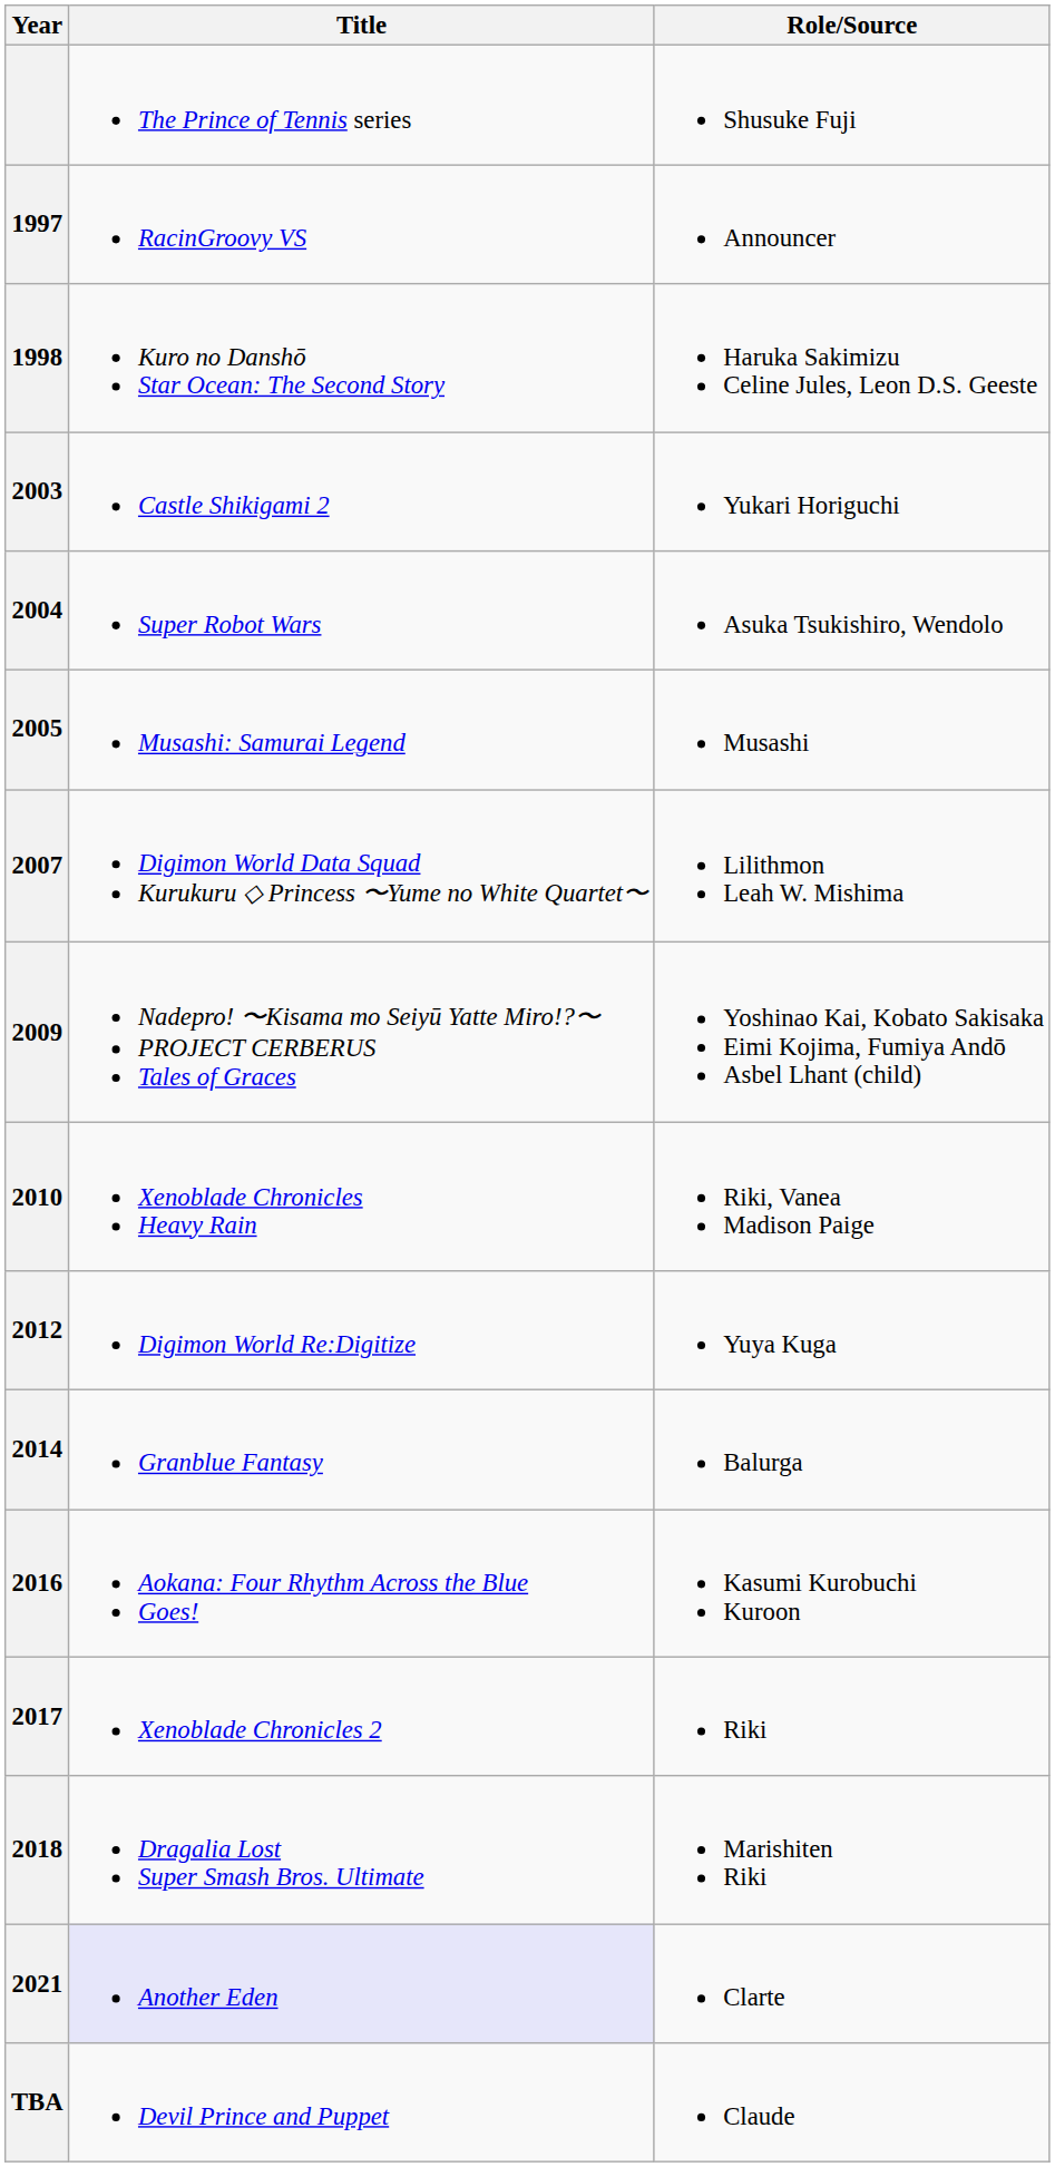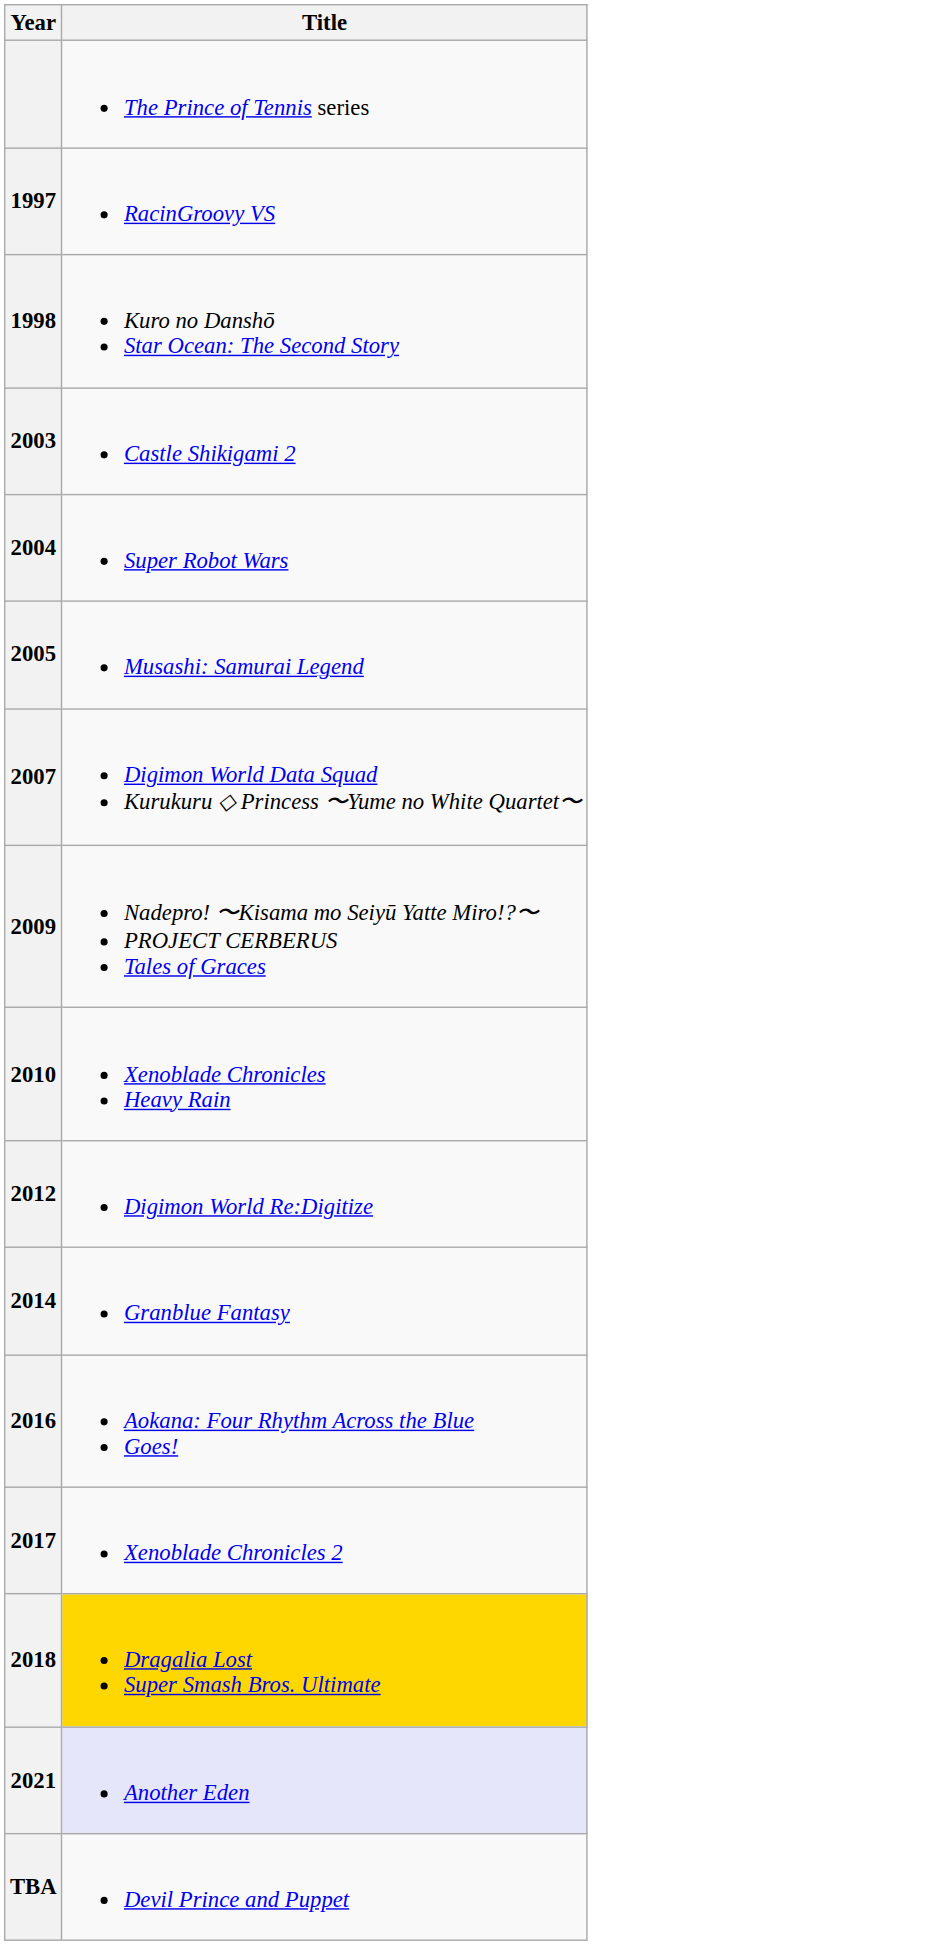 <table class="wikitable">
 <tr>
 <th>Year</th>
 <th>Title</th>
-<th>Role/Source</th>
 </tr>
 <tr>
 <th></th>
 <td><br><ul><li><em><a href='#'>The Prince of Tennis</a></em> series</li></ul></td>
-<td><br><ul><li>Shusuke Fuji</li></ul></td>
 </tr>
 <tr>
 <th>1997</th>
 <td><br><ul><li><em><a href='#'>RacinGroovy VS</a></em></li></ul></td>
-<td><br><ul><li>Announcer</li></ul></td>
 </tr>
 <tr>
 <th>1998</th>
 <td><br><ul><li><em>Kuro no Danshō</em></li><li><em><a href='#'>Star Ocean: The Second Story</a></em></li></ul></td>
-<td><br><ul><li>Haruka Sakimizu</li><li>Celine Jules, Leon D.S. Geeste</li></ul></td>
 </tr>
 <tr>
 <th>2003</th>
 <td><br><ul><li><em><a href='#'>Castle Shikigami 2</a></em></li></ul></td>
-<td><br><ul><li>Yukari Horiguchi</li></ul></td>
 </tr>
 <tr>
 <th>2004</th>
 <td><br><ul><li><em><a href='#'>Super Robot Wars</a></em></li></ul></td>
-<td><br><ul><li>Asuka Tsukishiro, Wendolo</li></ul></td>
 </tr>
 <tr>
 <th>2005</th>
 <td><br><ul><li><em><a href='#'>Musashi: Samurai Legend</a></em></li></ul></td>
-<td><br><ul><li>Musashi</li></ul></td>
 </tr>
 <tr>
 <th>2007</th>
 <td><br><ul><li><em><a href='#'>Digimon World Data Squad</a></em></li><li><em>Kurukuru ◇ Princess 〜Yume no White Quartet〜</em></li></ul></td>
-<td><br><ul><li>Lilithmon</li><li>Leah W. Mishima</li></ul></td>
 </tr>
 <tr>
 <th>2009</th>
 <td><br><ul><li><em>Nadepro! 〜Kisama mo Seiyū Yatte Miro!?〜</em></li><li><em>PROJECT CERBERUS</em></li><li><em><a href='#'>Tales of Graces</a></em></li></ul></td>
-<td><br><ul><li>Yoshinao Kai, Kobato Sakisaka</li><li>Eimi Kojima, Fumiya Andō</li><li>Asbel Lhant (child)</li></ul></td>
 </tr>
 <tr>
 <th>2010</th>
 <td><br><ul><li><em><a href='#'>Xenoblade Chronicles</a></em></li><li><em><a href='#'>Heavy Rain</a></em></li></ul></td>
-<td><br><ul><li>Riki, Vanea</li><li>Madison Paige</li></ul></td>
 </tr>
 <tr>
 <th>2012</th>
 <td><br><ul><li><em><a href='#'>Digimon World Re:Digitize</a></em></li></ul></td>
-<td><br><ul><li>Yuya Kuga</li></ul></td>
 </tr>
 <tr>
 <th>2014</th>
 <td><br><ul><li><em><a href='#'>Granblue Fantasy</a></em></li></ul></td>
-<td><br><ul><li>Balurga</li></ul></td>
 </tr>
 <tr>
 <th>2016</th>
 <td><br><ul><li><em><a href='#'>Aokana: Four Rhythm Across the Blue</a></em></li><li><em><a href='#'>Goes!</a></em></li></ul></td>
-<td><br><ul><li>Kasumi Kurobuchi</li><li>Kuroon</li></ul></td>
 </tr>
 <tr>
 <th>2017</th>
 <td><br><ul><li><em><a href='#'>Xenoblade Chronicles 2</a></em></li></ul></td>
-<td><br><ul><li>Riki</li></ul></td>
 </tr>
 <tr>
 <th>2018</th>
-<td><br><ul><li><em><a href='#'>Dragalia Lost</a></em></li><li><em><a href='#'>Super Smash Bros. Ultimate</a></em></li></ul></td>
-<td><br><ul><li>Marishiten</li><li>Riki</li></ul></td>
+<td style="background: gold;"><br><ul><li><em><a href='#'>Dragalia Lost</a></em></li><li><em><a href='#'>Super Smash Bros. Ultimate</a></em></li></ul></td>
 </tr>
 <tr>
 <th>2021</th>
 <td style="background: lavender;"><br><ul><li><em><a href='#'>Another Eden</a></em></li></ul></td>
-<td><br><ul><li>Clarte</li></ul></td>
 </tr>
 <tr>
 <th>TBA</th>
 <td><br><ul><li><em><a href='#'>Devil Prince and Puppet</a></em></li></ul></td>
-<td><br><ul><li>Claude</li></ul></td>
 </tr>
 </table>
